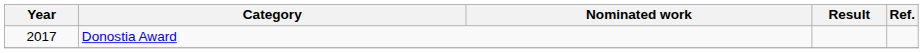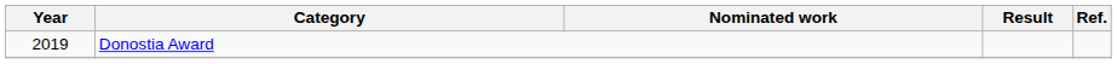 <table class=wikitable>
 <tr>
 <th scope="col" style="width:5em;">Year</th>
 <th scope="col" style="width:28em;">Category</th>
 <th scope="col" style="width:25em;">Nominated work</th>
 <th scope="col" style="width:5em;">Result</th>
 <th>Ref.</th>
 </tr>
 <tr>
-<td style="text-align:center;">2017</td>
+<td style="text-align:center;">2019</td>
 <td colspan="2"><a href='#'>Donostia Award</a></td>
 <td></td>
 <td align="center"></td>
 </tr>
 <tr>
 </tr>
 </table>
